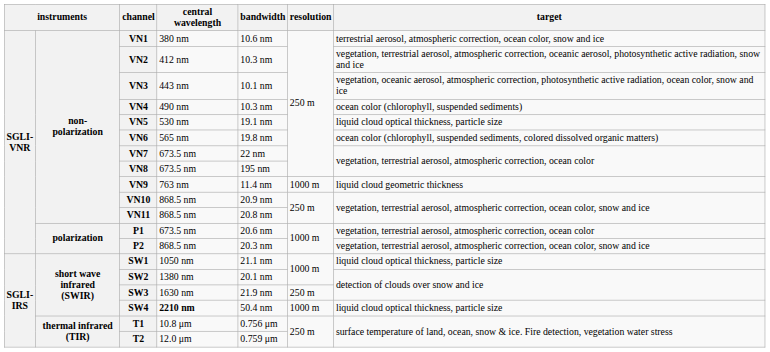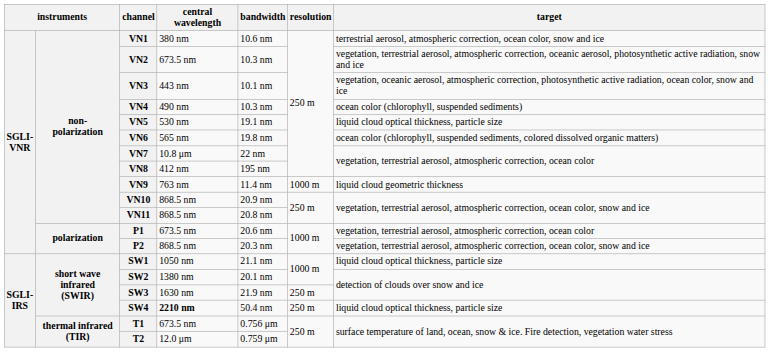 <table class="wikitable">
 <tr>
 <th colspan="2">instruments</th>
 <th>channel</th>
 <th>central wavelength</th>
 <th>bandwidth</th>
 <th>resolution</th>
 <th>target</th>
 </tr>
 <tr>
 <th rowspan="13">SGLI-<br>VNR</th>
 <th rowspan="11">non-<br>polarization</th>
 <th>VN1</th>
 <td>380 nm</td>
 <td>10.6 nm</td>
 <td rowspan="8">250 m</td>
 <td>terrestrial aerosol, atmospheric correction, ocean color, snow and ice</td>
 </tr>
 <tr>
 <th>VN2</th>
-<td>412 nm</td>
+<td>673.5 nm</td>
 <td>10.3 nm</td>
 <td>vegetation, terrestrial aerosol, atmospheric correction, oceanic aerosol, photosynthetic active radiation, snow and ice</td>
 </tr>
 <tr>
 <th>VN3</th>
 <td>443 nm</td>
 <td>10.1 nm</td>
 <td>vegetation, oceanic aerosol, atmospheric correction, photosynthetic active radiation, ocean color, snow and ice</td>
 </tr>
 <tr>
 <th>VN4</th>
 <td>490 nm</td>
 <td>10.3 nm</td>
 <td>ocean color (chlorophyll, suspended sediments)</td>
 </tr>
 <tr>
 <th>VN5</th>
 <td>530 nm</td>
 <td>19.1 nm</td>
 <td>liquid cloud optical thickness, particle size</td>
 </tr>
 <tr>
 <th>VN6</th>
 <td>565 nm</td>
 <td>19.8 nm</td>
 <td>ocean color (chlorophyll, suspended sediments, colored dissolved organic matters)</td>
 </tr>
 <tr>
 <th>VN7</th>
-<td>673.5 nm</td>
+<td>10.8 μm</td>
 <td>22 nm</td>
 <td rowspan=2>vegetation, terrestrial aerosol, atmospheric correction, ocean color</td>
 </tr>
 <tr>
 <th>VN8</th>
-<td>673.5 nm</td>
+<td>412 nm</td>
 <td>195 nm</td>
 </tr>
 <tr>
 <th>VN9</th>
 <td>763 nm</td>
 <td>11.4 nm</td>
 <td>1000 m</td>
 <td>liquid cloud geometric thickness</td>
 </tr>
 <tr>
 <th>VN10</th>
 <td>868.5 nm</td>
 <td>20.9 nm</td>
 <td rowspan="2">250 m</td>
 <td rowspan="2">vegetation, terrestrial aerosol, atmospheric correction, ocean color, snow and ice</td>
 </tr>
 <tr>
 <th>VN11</th>
 <td>868.5 nm</td>
 <td>20.8 nm</td>
 </tr>
 <tr>
 <th rowspan="2">polarization</th>
 <th>P1</th>
 <td>673.5 nm</td>
 <td>20.6 nm</td>
 <td rowspan="2">1000 m</td>
 <td>vegetation, terrestrial aerosol, atmospheric correction, ocean color</td>
 </tr>
 <tr>
 <th>P2</th>
 <td>868.5 nm</td>
 <td>20.3 nm</td>
 <td>vegetation, terrestrial aerosol, atmospheric correction, ocean color, snow and ice</td>
 </tr>
 <tr>
 <th rowspan="6">SGLI-<br>IRS</th>
 <th rowspan="4">short wave infrared<br>(SWIR)</th>
 <th>SW1</th>
 <td>1050 nm</td>
 <td>21.1 nm</td>
 <td rowspan="2">1000 m</td>
 <td>liquid cloud optical thickness, particle size</td>
 </tr>
 <tr>
 <th>SW2</th>
 <td>1380 nm</td>
 <td>20.1 nm</td>
 <td rowspan="2">detection of clouds over snow and ice</td>
 </tr>
 <tr>
 <th>SW3</th>
 <td>1630 nm</td>
 <td>21.9 nm</td>
 <td>250 m</td>
 </tr>
 <tr>
 <th>SW4</th>
 <td><strong>2210 nm</strong></td>
 <td>50.4 nm</td>
-<td>1000 m</td>
+<td>250 m</td>
 <td>liquid cloud optical thickness, particle size</td>
 </tr>
 <tr>
 <th rowspan="2">thermal infrared<br>(TIR)</th>
 <th>T1</th>
-<td>10.8 μm</td>
+<td>673.5 nm</td>
 <td>0.756 μm</td>
 <td rowspan="2">250 m</td>
 <td rowspan="2">surface temperature of land, ocean, snow & ice. Fire detection, vegetation water stress</td>
 </tr>
 <tr>
 <th>T2</th>
 <td>12.0 μm</td>
 <td>0.759 μm</td>
 </tr>
 </table>
